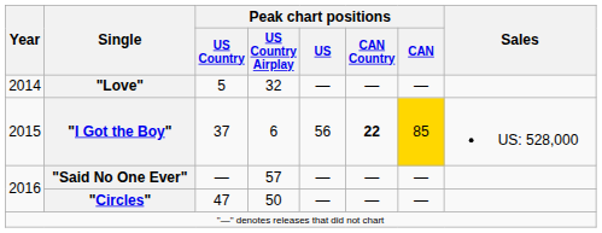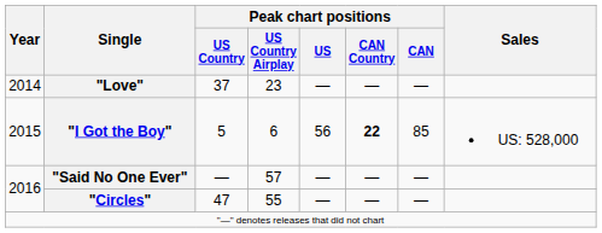 <table class="wikitable plainrowheaders" style="text-align:center">
 <tr>
 <th rowspan="2">Year</th>
 <th rowspan="2" style="width:10em;">Single</th>
 <th colspan="5">Peak chart positions</th>
 <th rowspan="2" style="width:10em;">Sales</th>
 </tr>
 <tr style="font-size:smaller;">
 <th style="width:45px;"><a href='#'>US Country</a><br></th>
 <th style="width:45px;"><a href='#'>US Country Airplay</a><br></th>
 <th style="width:45px;"><a href='#'>US</a><br></th>
 <th style="width:45px;"><a href='#'>CAN Country</a><br></th>
 <th style="width:45px;"><a href='#'>CAN</a><br></th>
 </tr>
 <tr>
 <td>2014</td>
 <th scope="row">"Love"</th>
-<td>5</td>
-<td>32</td>
+<td>37</td>
+<td>23</td>
 <td>—</td>
 <td>—</td>
 <td>—</td>
 <td></td>
 </tr>
 <tr>
 <td>2015</td>
 <th scope="row">"<a href='#'>I Got the Boy</a>"</th>
-<td>37</td>
+<td>5</td>
 <td>6</td>
 <td>56</td>
 <td><strong>22</strong></td>
-<td style="background: gold;">85</td>
+<td>85</td>
 <td><br><ul><li>US: 528,000</li></ul></td>
 </tr>
 <tr>
 <td rowspan="2">2016</td>
 <th scope="row">"Said No One Ever"</th>
 <td>—</td>
 <td>57</td>
 <td>—</td>
 <td>—</td>
 <td>—</td>
 <td></td>
 </tr>
 <tr>
 <th scope="row">"<a href='#'>Circles</a>"</th>
 <td>47</td>
-<td>50</td>
+<td>55</td>
 <td>—</td>
 <td>—</td>
 <td>—</td>
 <td></td>
 </tr>
 <tr>
 <td colspan="8" style="font-size:8pt">"—" denotes releases that did not chart</td>
 </tr>
 </table>
